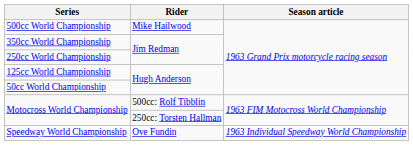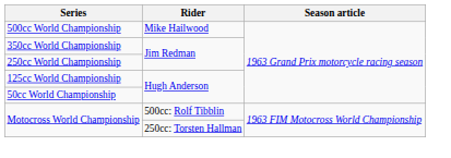 <table class="wikitable" style="font-size: 87%;">
 <tr>
 <th>Series</th>
 <th>Rider</th>
 <th>Season article</th>
 </tr>
 <tr>
 <td><a href='#'>500cc World Championship</a></td>
 <td> <a href='#'>Mike Hailwood</a></td>
 <td rowspan=5><em><a href='#'>1963 Grand Prix motorcycle racing season</a></em></td>
 </tr>
 <tr>
 <td><a href='#'>350cc World Championship</a></td>
 <td rowspan=2> <a href='#'>Jim Redman</a></td>
 </tr>
 <tr>
 <td><a href='#'>250cc World Championship</a></td>
 </tr>
 <tr>
 <td><a href='#'>125cc World Championship</a></td>
 <td rowspan=2> <a href='#'>Hugh Anderson</a></td>
 </tr>
 <tr>
 <td><a href='#'>50cc World Championship</a></td>
 </tr>
 <tr>
 <td rowspan=2><a href='#'>Motocross World Championship</a></td>
 <td>500cc:  <a href='#'>Rolf Tibblin</a></td>
 <td rowspan=2><em><a href='#'>1963 FIM Motocross World Championship</a></em></td>
 </tr>
 <tr>
 <td>250cc:  <a href='#'>Torsten Hallman</a></td>
 </tr>
-<tr>
-<td><a href='#'>Speedway World Championship</a></td>
-<td> <a href='#'>Ove Fundin</a></td>
-<td><em><a href='#'>1963 Individual Speedway World Championship</a></em></td>
-</tr>
 </table>
